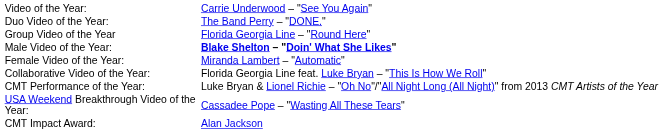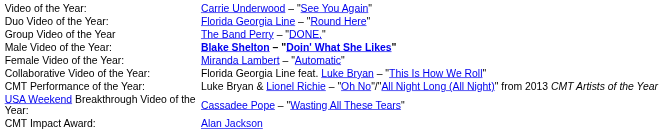 <table cellspacing="0" border="0" cellpadding="1">
 <tr>
 <td width="300">Video of the Year:</td>
 <td><a href='#'>Carrie Underwood</a> – "<a href='#'>See You Again</a>"</td>
 </tr>
 <tr>
 <td>Duo Video of the Year:</td>
-<td><a href='#'>The Band Perry</a> – "<a href='#'>DONE.</a>"</td>
+<td><a href='#'>Florida Georgia Line</a> – "<a href='#'>Round Here</a>"</td>
 </tr>
 <tr>
 <td>Group Video of the Year</td>
-<td><a href='#'>Florida Georgia Line</a> – "<a href='#'>Round Here</a>"</td>
+<td><a href='#'>The Band Perry</a> – "<a href='#'>DONE.</a>"</td>
 </tr>
 <tr>
 <td>Male Video of the Year:</td>
 <td><strong><a href='#'>Blake Shelton</a> – "<a href='#'>Doin' What She Likes</a>"</strong></td>
 </tr>
 <tr>
 <td>Female Video of the Year:</td>
 <td><a href='#'>Miranda Lambert</a> – "<a href='#'>Automatic</a>"</td>
 </tr>
 <tr>
 <td>Collaborative Video of the Year:</td>
 <td>Florida Georgia Line feat. <a href='#'>Luke Bryan</a> – "<a href='#'>This Is How We Roll</a>"</td>
 </tr>
 <tr>
 <td>CMT Performance of the Year:</td>
 <td>Luke Bryan & <a href='#'>Lionel Richie</a> – "<a href='#'>Oh No</a>"/"<a href='#'>All Night Long (All Night)</a>" from 2013 <em>CMT Artists of the Year</em></td>
 </tr>
 <tr>
 <td><a href='#'>USA Weekend</a> Breakthrough Video of the Year:</td>
 <td><a href='#'>Cassadee Pope</a> – "<a href='#'>Wasting All These Tears</a>"</td>
 </tr>
 <tr>
 <td>CMT Impact Award:</td>
 <td><a href='#'>Alan Jackson</a></td>
 </tr>
 </table>
